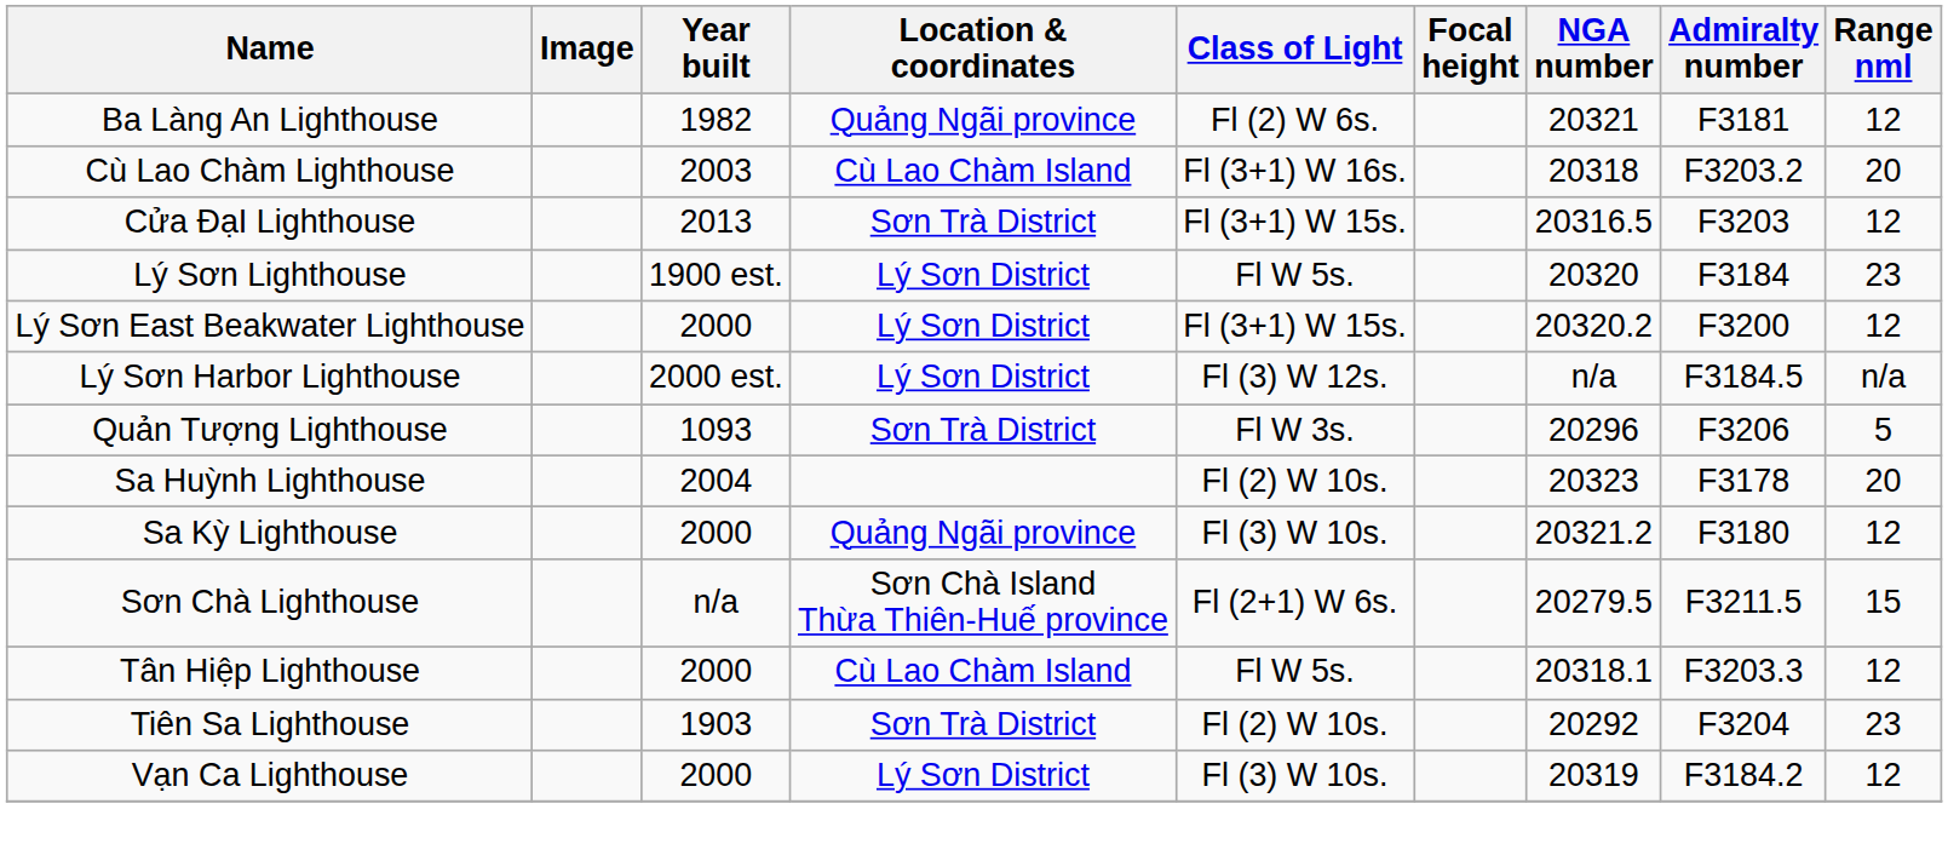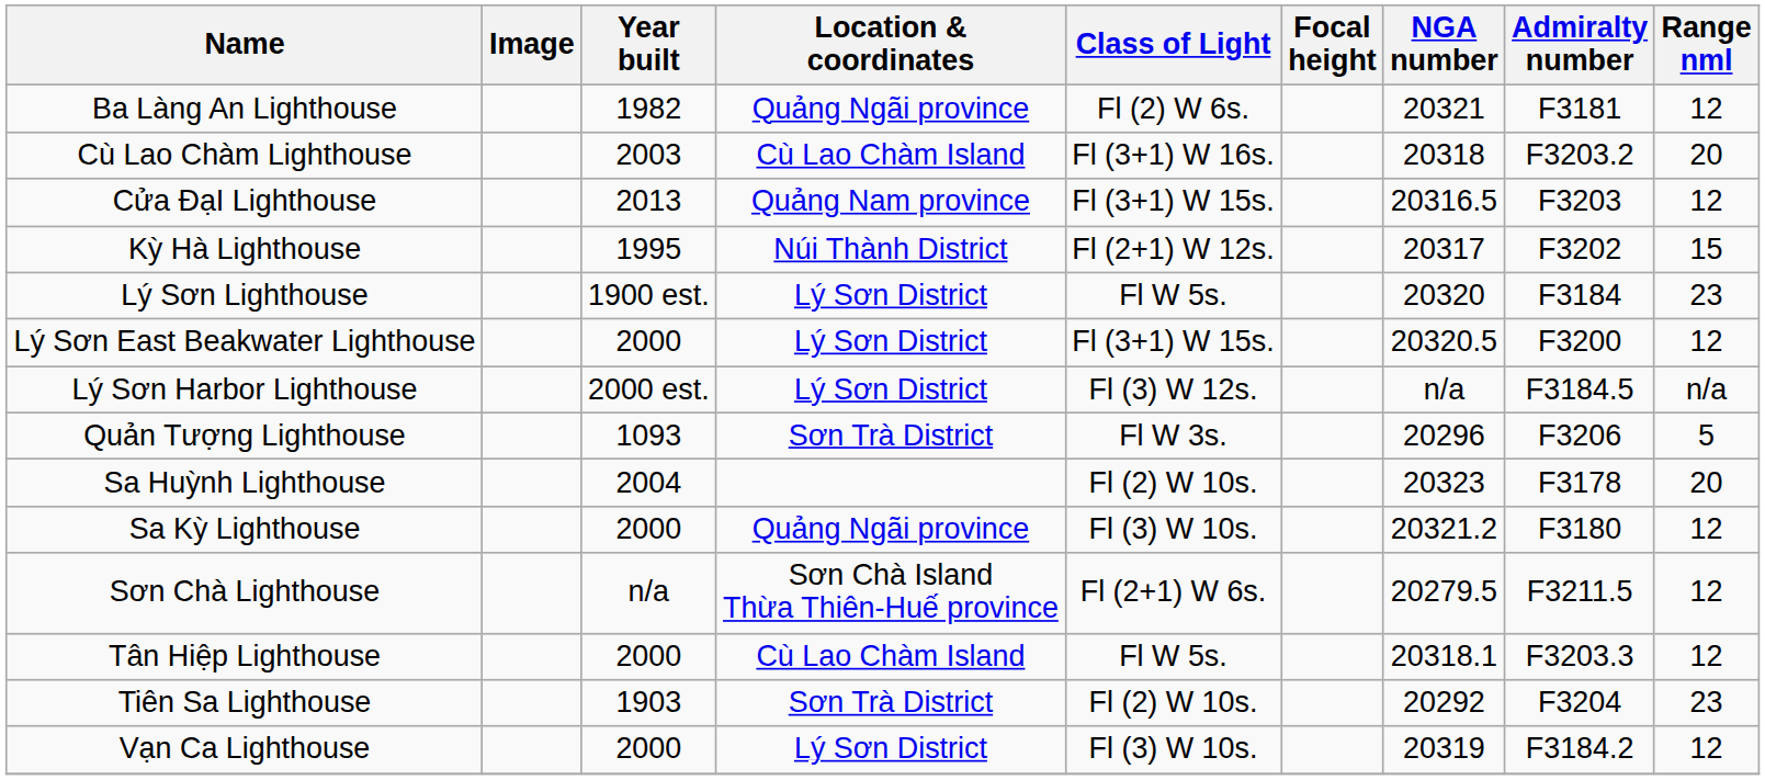 <table class="wikitable sortable" style="margin:auto;text-align:center">
 <tr>
 <th>Name</th>
 <th>Image</th>
 <th>Year<br>built</th>
 <th>Location &<br> coordinates</th>
 <th><a href='#'>Class of Light</a></th>
 <th>Focal<br>height</th>
 <th><a href='#'>NGA</a><br>number</th>
 <th><a href='#'>Admiralty</a><br>number</th>
 <th>Range<br><a href='#'>nml</a></th>
 </tr>
 <tr>
 <td>Ba Làng An Lighthouse</td>
 <td></td>
 <td>1982</td>
 <td><a href='#'>Quảng Ngãi province</a><br> </td>
 <td>Fl (2) W 6s.</td>
 <td></td>
 <td>20321</td>
 <td>F3181</td>
 <td>12</td>
 </tr>
 <tr>
 <td>Cù Lao Chàm Lighthouse</td>
 <td></td>
 <td>2003</td>
 <td><a href='#'>Cù Lao Chàm Island</a><br> </td>
 <td>Fl (3+1) W 16s.</td>
 <td></td>
 <td>20318</td>
 <td>F3203.2</td>
 <td>20</td>
 </tr>
 <tr>
 <td>Cửa ĐạI Lighthouse</td>
 <td></td>
 <td>2013</td>
-<td><a href='#'>Sơn Trà District </a><br> </td>
+<td><a href='#'>Quảng Nam province</a><br> </td>
 <td>Fl (3+1) W 15s.</td>
 <td></td>
 <td>20316.5</td>
 <td>F3203</td>
 <td>12</td>
+</tr>
+<tr>
+<td>Kỳ Hà Lighthouse</td>
+<td></td>
+<td>1995</td>
+<td><a href='#'>Núi Thành District</a><br> </td>
+<td>Fl (2+1) W 12s.</td>
+<td></td>
+<td>20317</td>
+<td>F3202</td>
+<td>15</td>
 </tr>
 <tr>
 <td>Lý Sơn Lighthouse</td>
 <td></td>
 <td>1900 est.</td>
 <td><a href='#'>Lý Sơn District</a><br> </td>
 <td>Fl W 5s.</td>
 <td></td>
 <td>20320</td>
 <td>F3184</td>
 <td>23</td>
 </tr>
 <tr>
 <td>Lý Sơn East Beakwater Lighthouse</td>
 <td></td>
 <td>2000</td>
 <td><a href='#'>Lý Sơn District</a><br> </td>
 <td>Fl (3+1) W 15s.</td>
 <td></td>
-<td>20320.2</td>
+<td>20320.5</td>
 <td>F3200</td>
 <td>12</td>
 </tr>
 <tr>
 <td>Lý Sơn Harbor Lighthouse</td>
 <td> </td>
 <td>2000 est.</td>
 <td><a href='#'>Lý Sơn District</a><br> </td>
 <td>Fl (3) W 12s.</td>
 <td></td>
 <td>n/a</td>
 <td>F3184.5</td>
 <td>n/a</td>
 </tr>
 <tr>
 <td>Quản Tượng Lighthouse</td>
 <td></td>
 <td>1093</td>
 <td><a href='#'>Sơn Trà District </a><br> </td>
 <td>Fl W 3s.</td>
 <td></td>
 <td>20296</td>
 <td>F3206</td>
 <td>5</td>
 </tr>
 <tr>
 <td>Sa Huỳnh Lighthouse</td>
 <td></td>
 <td>2004</td>
 <td></td>
 <td>Fl (2) W 10s.</td>
 <td></td>
 <td>20323</td>
 <td>F3178</td>
 <td>20</td>
 </tr>
 <tr>
 <td>Sa Kỳ Lighthouse</td>
 <td></td>
 <td>2000</td>
 <td><a href='#'>Quảng Ngãi province</a><br> </td>
 <td>Fl (3) W 10s.</td>
 <td></td>
 <td>20321.2</td>
 <td>F3180</td>
 <td>12</td>
 </tr>
 <tr>
 <td>Sơn Chà Lighthouse</td>
 <td></td>
 <td>n/a</td>
 <td>Sơn Chà  Island<br> <a href='#'>Thừa Thiên-Huế province</a><br> </td>
 <td>Fl (2+1) W 6s.</td>
 <td></td>
 <td>20279.5</td>
 <td>F3211.5</td>
-<td>15</td>
+<td>12</td>
 </tr>
 <tr>
 <td>Tân Hiệp Lighthouse</td>
 <td></td>
 <td>2000</td>
 <td><a href='#'>Cù Lao Chàm Island</a><br> </td>
 <td>Fl W 5s.</td>
 <td></td>
 <td>20318.1</td>
 <td>F3203.3</td>
 <td>12</td>
 </tr>
 <tr>
 <td>Tiên Sa Lighthouse</td>
 <td></td>
 <td>1903</td>
 <td><a href='#'>Sơn Trà District </a><br> </td>
 <td>Fl (2) W 10s.</td>
 <td></td>
 <td>20292</td>
 <td>F3204</td>
 <td>23</td>
 </tr>
 <tr>
 <td>Vạn Ca Lighthouse</td>
 <td></td>
 <td>2000</td>
 <td><a href='#'>Lý Sơn District</a><br> </td>
 <td>Fl (3) W 10s.</td>
 <td></td>
 <td>20319</td>
 <td>F3184.2</td>
 <td>12</td>
 </tr>
 <tr>
 </tr>
 </table>
